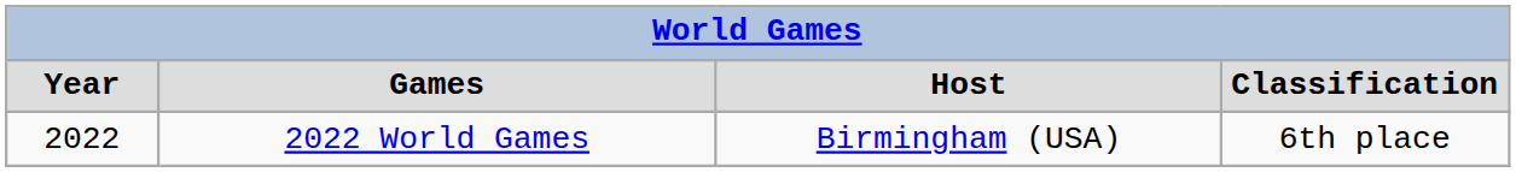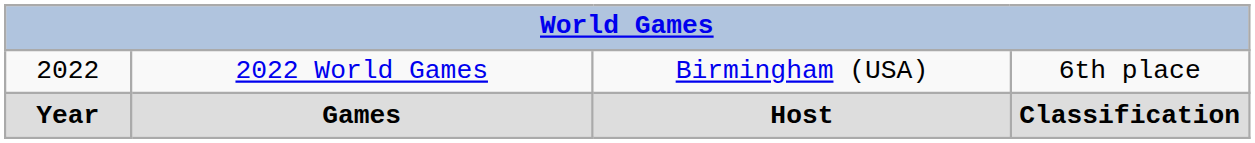 <table class="wikitable" style=font-size:90%>
 <tr align=center style="background:#B0C4DE;">
 <td colspan=4><strong><a href='#'>World Games</a></strong></td>
+</tr>
+<tr align=center>
+<td>2022</td>
+<td><a href='#'> 2022 World Games</a></td>
+<td><a href='#'>Birmingham</a> (USA)</td>
+<td align="center">6th place</td>
 </tr>
 <tr align=center bgcolor="#dddddd">
 <td width=50><strong>Year</strong></td>
 <td width=200><strong>Games</strong></td>
 <td width=180><strong>Host</strong></td>
 <td width=100><strong>Classification</strong></td>
 </tr>
-<tr align=center>
-<td>2022</td>
-<td><a href='#'> 2022 World Games</a></td>
-<td><a href='#'>Birmingham</a> (USA)</td>
-<td align="center">6th place</td>
-</tr>
 </table>
